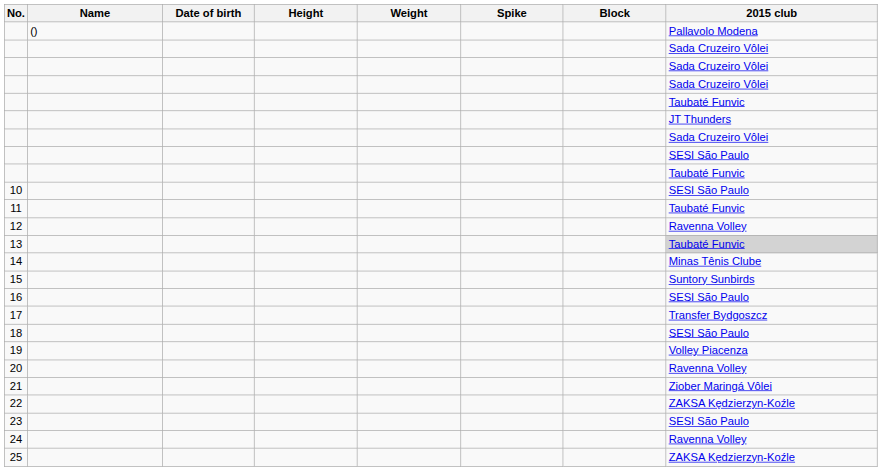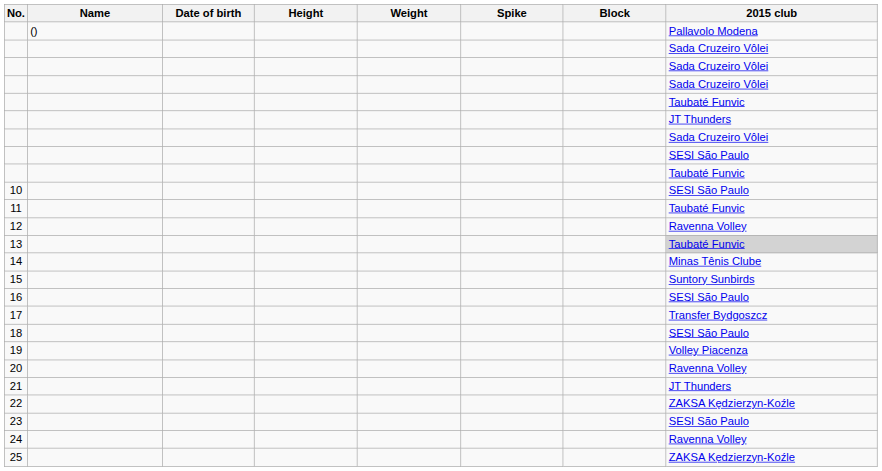 <table class="wikitable sortable" style="font-size:100%; text-align:center;">
 <tr>
 <th>No.</th>
 <th style="width:12em">Name</th>
 <th style="width:8em">Date of birth</th>
 <th style="width:9em">Height</th>
 <th style="width:9em">Weight</th>
 <th style="width:9em">Spike</th>
 <th style="width:9em">Block</th>
 <th style="width:19em">2015 club</th>
 </tr>
 <tr>
 <td></td>
 <td align=left> ()</td>
 <td align=right></td>
 <td></td>
 <td></td>
 <td></td>
 <td></td>
 <td align=left> <a href='#'>Pallavolo Modena</a></td>
 </tr>
 <tr>
 <td></td>
 <td align=left></td>
 <td align=right></td>
 <td></td>
 <td></td>
 <td></td>
 <td></td>
 <td align=left> <a href='#'>Sada Cruzeiro Vôlei</a></td>
 </tr>
 <tr>
 <td></td>
 <td align=left></td>
 <td align=right></td>
 <td></td>
 <td></td>
 <td></td>
 <td></td>
 <td align=left> <a href='#'>Sada Cruzeiro Vôlei</a></td>
 </tr>
 <tr>
 <td></td>
 <td align=left></td>
 <td align=right></td>
 <td></td>
 <td></td>
 <td></td>
 <td></td>
 <td align=left> <a href='#'>Sada Cruzeiro Vôlei</a></td>
 </tr>
 <tr>
 <td></td>
 <td align=left></td>
 <td align=right></td>
 <td></td>
 <td></td>
 <td></td>
 <td></td>
 <td align=left> <a href='#'>Taubaté Funvic</a></td>
 </tr>
 <tr>
 <td></td>
 <td align=left></td>
 <td align=right></td>
 <td></td>
 <td></td>
 <td></td>
 <td></td>
 <td align=left> <a href='#'>JT Thunders</a></td>
 </tr>
 <tr>
 <td></td>
 <td align=left></td>
 <td align=right></td>
 <td></td>
 <td></td>
 <td></td>
 <td></td>
 <td align=left> <a href='#'>Sada Cruzeiro Vôlei</a></td>
 </tr>
 <tr>
 <td></td>
 <td align=left></td>
 <td align=right></td>
 <td></td>
 <td></td>
 <td></td>
 <td></td>
 <td align=left> <a href='#'>SESI São Paulo</a></td>
 </tr>
 <tr>
 <td></td>
 <td align=left></td>
 <td align=right></td>
 <td></td>
 <td></td>
 <td></td>
 <td></td>
 <td align=left> <a href='#'>Taubaté Funvic</a></td>
 </tr>
 <tr>
 <td>10</td>
 <td align=left></td>
 <td align=right></td>
 <td></td>
 <td></td>
 <td></td>
 <td></td>
 <td align=left> <a href='#'>SESI São Paulo</a></td>
 </tr>
 <tr>
 <td>11</td>
 <td align=left></td>
 <td align=right></td>
 <td></td>
 <td></td>
 <td></td>
 <td></td>
 <td align=left> <a href='#'>Taubaté Funvic</a></td>
 </tr>
 <tr>
 <td>12</td>
 <td align=left></td>
 <td align=right></td>
 <td></td>
 <td></td>
 <td></td>
 <td></td>
 <td align=left> <a href='#'>Ravenna Volley</a></td>
 </tr>
 <tr>
 <td>13</td>
 <td align=left></td>
 <td align=right></td>
 <td></td>
 <td></td>
 <td></td>
 <td></td>
 <td align=left style="background: lightgrey;"> <a href='#'>Taubaté Funvic</a></td>
 </tr>
 <tr>
 <td>14</td>
 <td align=left></td>
 <td align=right></td>
 <td></td>
 <td></td>
 <td></td>
 <td></td>
 <td align=left> <a href='#'>Minas Tênis Clube</a></td>
 </tr>
 <tr>
 <td>15</td>
 <td align=left></td>
 <td align=right></td>
 <td></td>
 <td></td>
 <td></td>
 <td></td>
 <td align=left> <a href='#'>Suntory Sunbirds</a></td>
 </tr>
 <tr>
 <td>16</td>
 <td align=left></td>
 <td align=right></td>
 <td></td>
 <td></td>
 <td></td>
 <td></td>
 <td align=left> <a href='#'>SESI São Paulo</a></td>
 </tr>
 <tr>
 <td>17</td>
 <td align=left></td>
 <td align=right></td>
 <td></td>
 <td></td>
 <td></td>
 <td></td>
 <td align=left> <a href='#'>Transfer Bydgoszcz</a></td>
 </tr>
 <tr>
 <td>18</td>
 <td align=left></td>
 <td align=right></td>
 <td></td>
 <td></td>
 <td></td>
 <td></td>
 <td align=left> <a href='#'>SESI São Paulo</a></td>
 </tr>
 <tr>
 <td>19</td>
 <td align=left></td>
 <td align=right></td>
 <td></td>
 <td></td>
 <td></td>
 <td></td>
 <td align=left> <a href='#'>Volley Piacenza</a></td>
 </tr>
 <tr>
 <td>20</td>
 <td align=left></td>
 <td align=right></td>
 <td></td>
 <td></td>
 <td></td>
 <td></td>
 <td align=left> <a href='#'>Ravenna Volley</a></td>
 </tr>
 <tr>
 <td>21</td>
 <td align=left></td>
 <td align=right></td>
 <td></td>
 <td></td>
 <td></td>
 <td></td>
-<td align=left> <a href='#'>Ziober Maringá Vôlei</a></td>
+<td align=left> <a href='#'>JT Thunders</a></td>
 </tr>
 <tr>
 <td>22</td>
 <td align=left></td>
 <td align=right></td>
 <td></td>
 <td></td>
 <td></td>
 <td></td>
 <td align=left> <a href='#'>ZAKSA Kędzierzyn-Koźle</a></td>
 </tr>
 <tr>
 <td>23</td>
 <td align=left></td>
 <td align=right></td>
 <td></td>
 <td></td>
 <td></td>
 <td></td>
 <td align=left> <a href='#'>SESI São Paulo</a></td>
 </tr>
 <tr>
 <td>24</td>
 <td align=left></td>
 <td align=right></td>
 <td></td>
 <td></td>
 <td></td>
 <td></td>
 <td align=left> <a href='#'>Ravenna Volley</a></td>
 </tr>
 <tr>
 <td>25</td>
 <td align=left></td>
 <td align=right></td>
 <td></td>
 <td></td>
 <td></td>
 <td></td>
 <td align=left> <a href='#'>ZAKSA Kędzierzyn-Koźle</a></td>
 </tr>
 </table>
